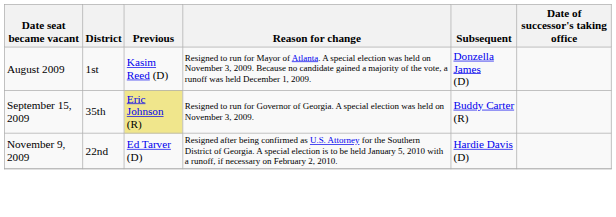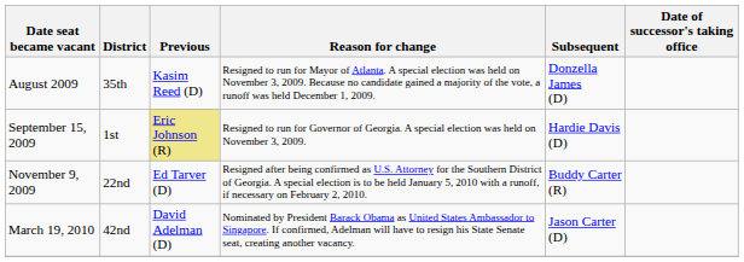 <table class=wikitable>
 <tr valign=bottom>
 <th>Date seat became vacant</th>
 <th>District</th>
 <th>Previous</th>
 <th>Reason for change</th>
 <th>Subsequent</th>
 <th>Date of successor's taking office</th>
 </tr>
 <tr>
 <td>August 2009</td>
-<td>1st</td>
+<td>35th</td>
 <td><a href='#'>Kasim Reed</a> (D)</td>
 <td style="font-size:80%">Resigned to run for Mayor of <a href='#'>Atlanta</a>.  A special election was held on November 3, 2009.  Because no candidate gained a majority of the vote, a runoff was held December 1, 2009.</td>
 <td><a href='#'>Donzella James</a><br>(D)</td>
 <td></td>
 </tr>
 <tr>
 <td>September 15, 2009</td>
-<td>35th</td>
+<td>1st</td>
 <td style="background: khaki;"><a href='#'>Eric Johnson</a><br>(R)</td>
 <td style="font-size:80%">Resigned to run for Governor of Georgia.  A special election was held on November 3, 2009.</td>
-<td><a href='#'>Buddy Carter</a><br>(R)</td>
+<td><a href='#'>Hardie Davis</a><br>(D)</td>
 <td></td>
 </tr>
 <tr>
 <td>November 9, 2009</td>
 <td>22nd</td>
 <td><a href='#'>Ed Tarver</a><br>(D)</td>
 <td style="font-size:80%">Resigned after being confirmed as <a href='#'>U.S. Attorney</a> for the Southern District of Georgia.  A special election is to be held January 5, 2010 with a runoff, if necessary on February 2, 2010.</td>
-<td><a href='#'>Hardie Davis</a><br>(D)</td>
+<td><a href='#'>Buddy Carter</a><br>(R)</td>
+<td></td>
+</tr>
+<tr>
+<td>March 19, 2010</td>
+<td>42nd</td>
+<td><a href='#'>David Adelman</a><br>(D)</td>
+<td style="font-size:80%">Nominated by President <a href='#'>Barack Obama</a> as <a href='#'>United States Ambassador to Singapore</a>.  If confirmed, Adelman will have to resign his State Senate seat, creating another vacancy.</td>
+<td><a href='#'>Jason Carter</a><br>(D)</td>
 <td></td>
 </tr>
 <tr>
 </tr>
 </table>
